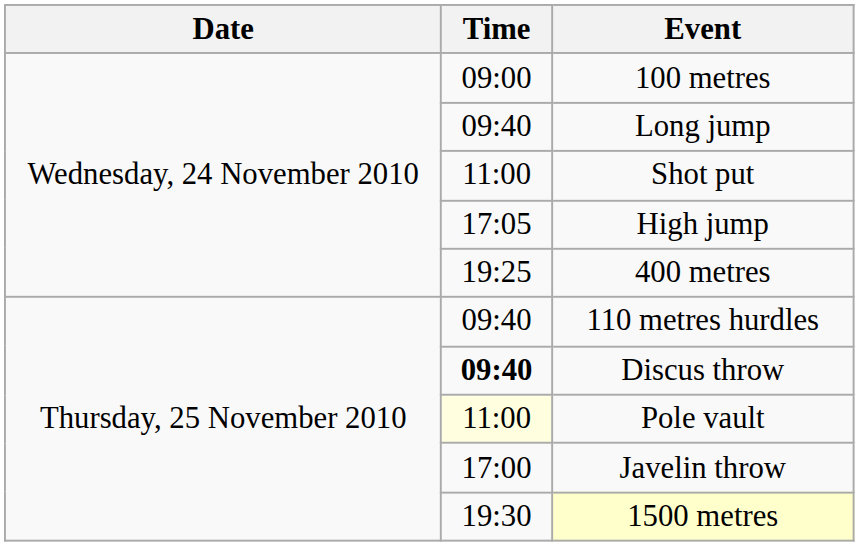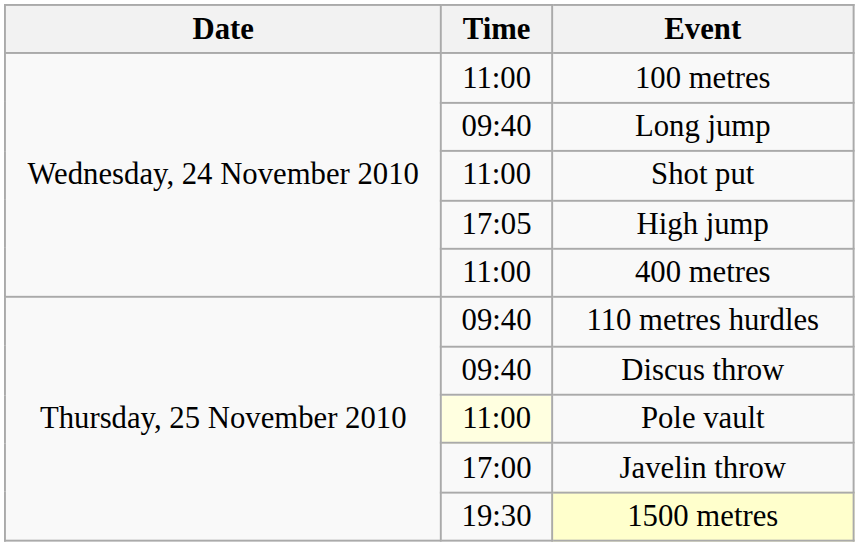 <table class = "wikitable" style="text-align:center;">
 <tr>
 <th width=220>Date</th>
 <th width=50>Time</th>
 <th width=150>Event</th>
 </tr>
 <tr>
 <td rowspan=5>Wednesday, 24 November 2010</td>
-<td>09:00</td>
+<td>11:00</td>
 <td>100 metres</td>
 </tr>
 <tr>
 <td>09:40</td>
 <td>Long jump</td>
 </tr>
 <tr>
 <td>11:00</td>
 <td>Shot put</td>
 </tr>
 <tr>
 <td>17:05</td>
 <td>High jump</td>
 </tr>
 <tr>
-<td>19:25</td>
+<td>11:00</td>
 <td>400 metres</td>
 </tr>
 <tr>
 <td rowspan=5>Thursday, 25 November 2010</td>
 <td>09:40</td>
 <td>110 metres hurdles</td>
 </tr>
 <tr>
-<td><strong>09:40</strong></td>
+<td>09:40</td>
 <td>Discus throw</td>
 </tr>
 <tr>
 <td style="background: lightyellow;">11:00</td>
 <td>Pole vault</td>
 </tr>
 <tr>
 <td>17:00</td>
 <td>Javelin throw</td>
 </tr>
 <tr>
 <td>19:30</td>
 <td bgcolor=ffffcc>1500 metres</td>
 </tr>
 </table>
